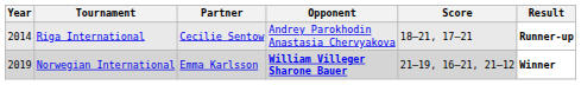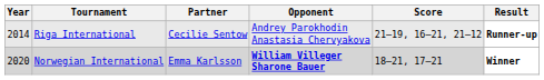 <table class="sortable wikitable" style="font-size: 90%;">
 <tr>
 <th>Year</th>
 <th>Tournament</th>
 <th>Partner</th>
 <th>Opponent</th>
 <th>Score</th>
 <th>Result</th>
 </tr>
 <tr style="background:#E9E9E9">
 <td align="center">2014</td>
 <td align="left"><a href='#'>Riga International</a></td>
 <td align="left"> <a href='#'>Cecilie Sentow</a></td>
 <td align="left"> <a href='#'>Andrey Parokhodin</a><br> <a href='#'>Anastasia Chervyakova</a></td>
-<td align="left">18–21, 17–21</td>
+<td align="left">21–19, 16–21, 21–12</td>
 <td style="text-align:left; background:white"> <strong>Runner-up</strong></td>
 </tr>
 <tr style="background:#D5D5D5">
-<td align="center">2019</td>
+<td align="center">2020</td>
 <td align="left"><a href='#'>Norwegian International</a></td>
 <td align="left"> <a href='#'>Emma Karlsson</a></td>
 <td align="left"><strong> <a href='#'>William Villeger</a><br> <a href='#'>Sharone Bauer</a></strong></td>
-<td align="left">21–19, 16–21, 21–12</td>
+<td align="left">18–21, 17–21</td>
 <td style="text-align:left; background:white"> <strong>Winner</strong></td>
 </tr>
 </table>
